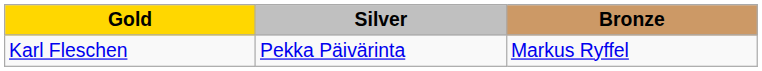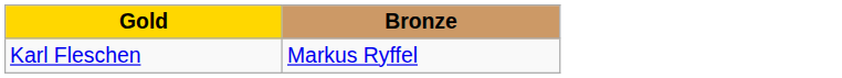 <table class="wikitable" style="text-align:left">
 <tr align="center">
 <td width=200 bgcolor=gold><strong>Gold</strong></td>
-<td width=200 bgcolor=silver><strong>Silver</strong></td>
 <td width=200 bgcolor=CC9966><strong>Bronze</strong></td>
 </tr>
 <tr>
 <td><a href='#'>Karl Fleschen</a><br><em></em></td>
-<td><a href='#'>Pekka Päivärinta</a><br><em></em></td>
 <td><a href='#'>Markus Ryffel</a><br><em></em></td>
 </tr>
 </table>
